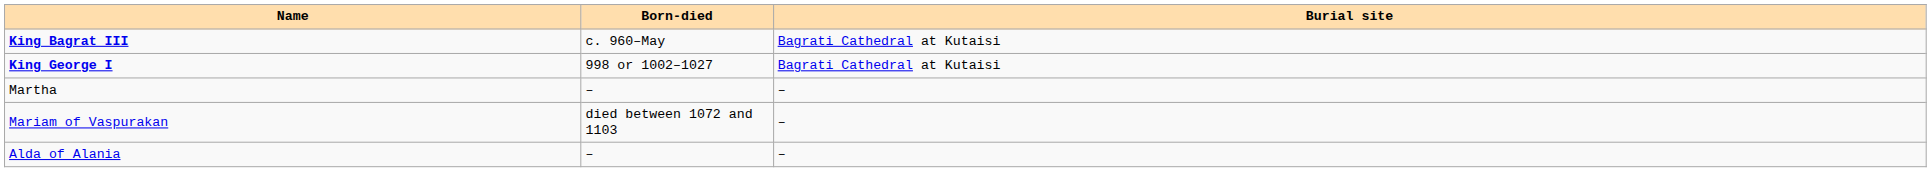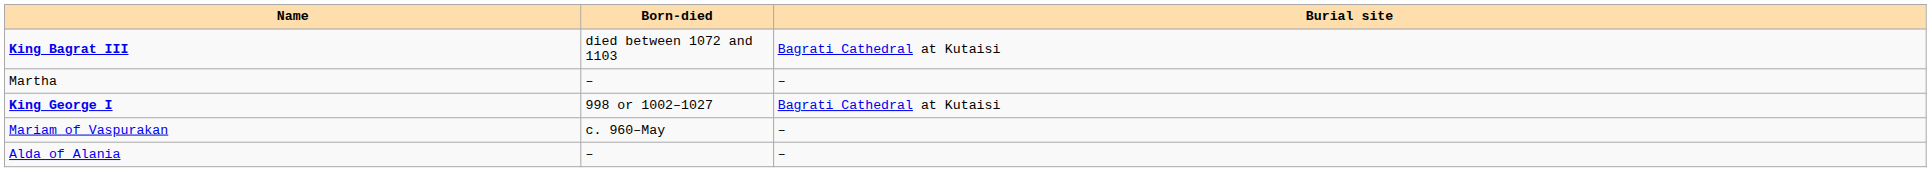 <table width = "95%" border = 1 border="1" cellpadding="4" cellspacing="0" style="margin: 0.5em 1em 0.5em 0; background: #f9f9f9; border: 1px #aaa solid; border-collapse: collapse;">
 <tr>
 <th width="30%" bgcolor="#ffdead">Name</th>
 <th width="10%" bgcolor="#ffdead">Born-died</th>
 <th width="90%" bgcolor="#ffdead">Burial site</th>
 </tr>
 <tr>
 <td><strong><a href='#'>King Bagrat III</a></strong></td>
-<td>c. 960–May</td>
-<td><a href='#'>Bagrati Cathedral</a> at Kutaisi</td>
-</tr>
-<tr>
-<td><strong><a href='#'>King George I</a></strong></td>
-<td>998 or 1002–1027</td>
+<td>died between 1072 and 1103</td>
 <td><a href='#'>Bagrati Cathedral</a> at Kutaisi</td>
 </tr>
 <tr>
 <td>Martha</td>
 <td>–</td>
 <td>–</td>
 </tr>
 <tr>
+<td><strong><a href='#'>King George I</a></strong></td>
+<td>998 or 1002–1027</td>
+<td><a href='#'>Bagrati Cathedral</a> at Kutaisi</td>
+</tr>
+<tr>
 <td><a href='#'>Mariam of Vaspurakan</a></td>
-<td>died between 1072 and 1103</td>
+<td>c. 960–May</td>
 <td>–</td>
 </tr>
 <tr>
 <td><a href='#'>Alda of Alania</a></td>
 <td>–</td>
 <td>–</td>
 </tr>
 </table>
